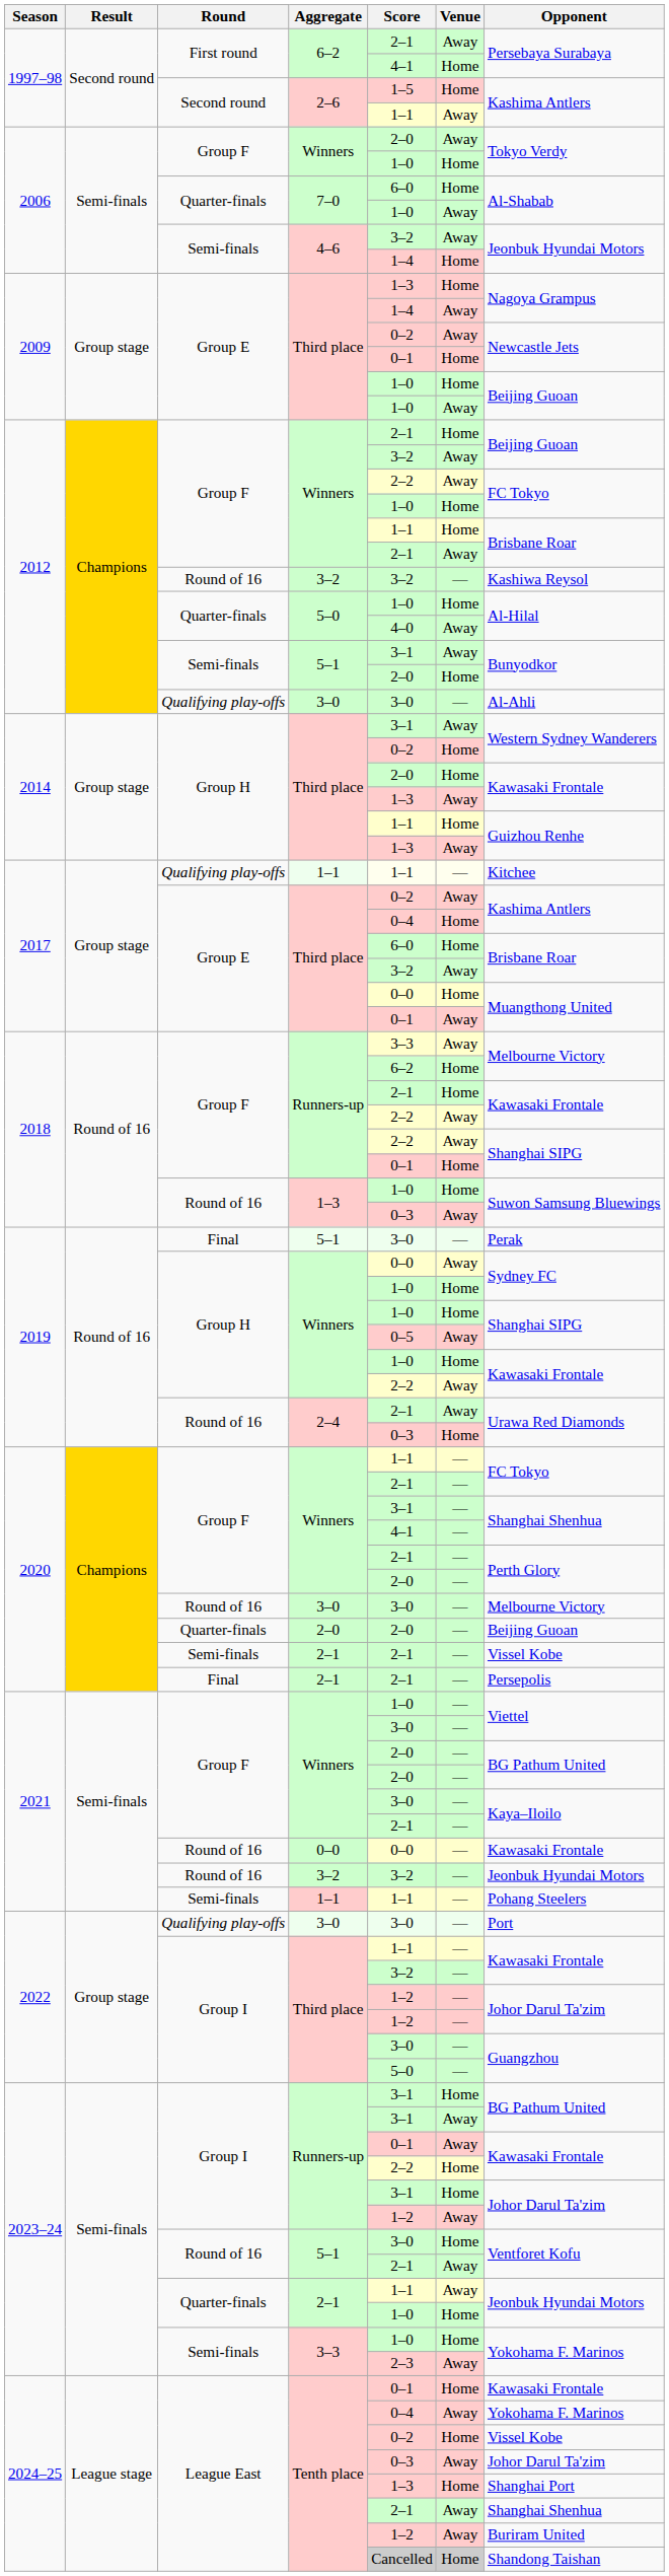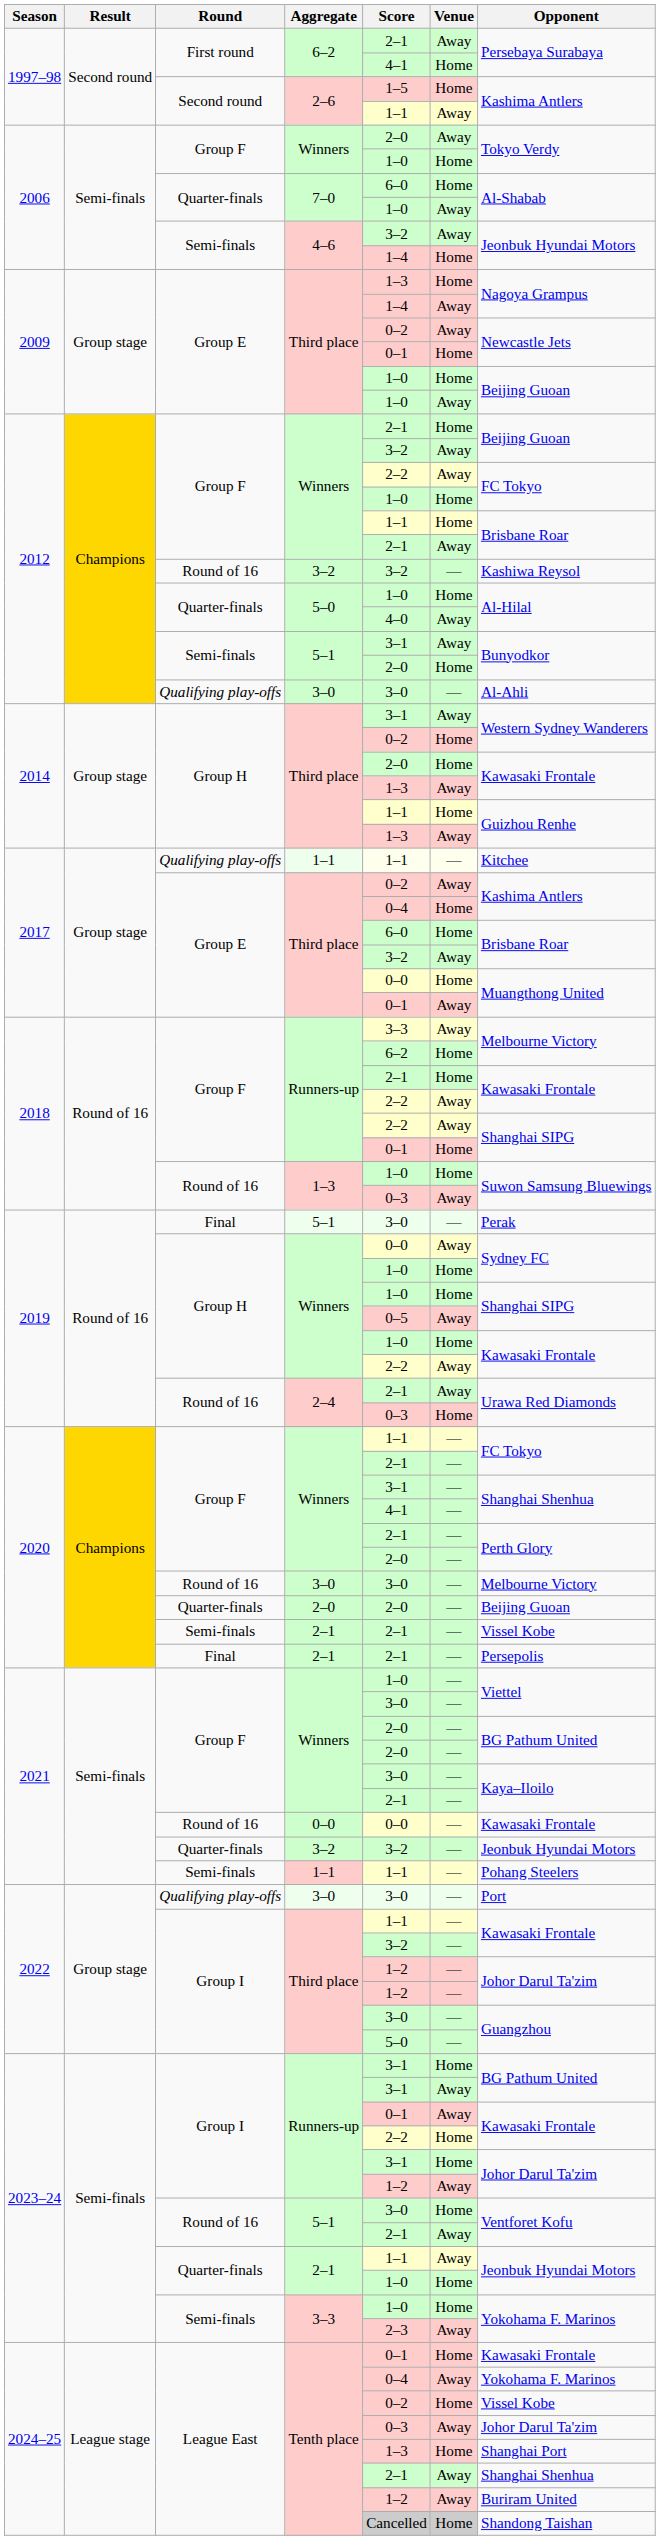 <table class="wikitable sticky-table-row1" style="text-align:center">
 <tr>
 <th>Season</th>
 <th>Result</th>
 <th>Round</th>
 <th>Aggregate</th>
 <th>Score</th>
 <th>Venue</th>
 <th>Opponent</th>
 </tr>
 <tr>
 <td rowspan="4"><a href='#'>1997–98</a></td>
 <td rowspan="4">Second round</td>
 <td rowspan="2">First round</td>
 <td rowspan="2" style="background:#cfc">6–2</td>
 <td style="background:#cfc">2–1</td>
 <td style="background:#cfc">Away</td>
 <td rowspan="2" align="left"> <a href='#'>Persebaya Surabaya</a></td>
 </tr>
 <tr>
 <td style="background:#cfc">4–1</td>
 <td style="background:#cfc">Home</td>
 </tr>
 <tr>
 <td rowspan="2">Second round</td>
 <td rowspan="2" style="background:#fcc">2–6</td>
 <td style="background:#fcc">1–5</td>
 <td style="background:#fcc">Home</td>
 <td rowspan="2" align="left"> <a href='#'>Kashima Antlers</a></td>
 </tr>
 <tr>
 <td style="background:#ffc">1–1</td>
 <td style="background:#ffc">Away</td>
 </tr>
 <tr>
 <td rowspan="6"><a href='#'>2006</a></td>
 <td rowspan="6">Semi-finals</td>
 <td rowspan="2">Group F</td>
 <td rowspan="2" style="background:#cfc">Winners</td>
 <td style="background:#cfc">2–0</td>
 <td style="background:#cfc">Away</td>
 <td rowspan="2" align="left"> <a href='#'>Tokyo Verdy</a></td>
 </tr>
 <tr>
 <td style="background:#cfc">1–0</td>
 <td style="background:#cfc">Home</td>
 </tr>
 <tr>
 <td rowspan="2">Quarter-finals</td>
 <td rowspan="2" style="background:#cfc">7–0</td>
 <td style="background:#cfc">6–0</td>
 <td style="background:#cfc">Home</td>
 <td rowspan="2" align="left"> <a href='#'>Al-Shabab</a></td>
 </tr>
 <tr>
 <td style="background:#cfc">1–0</td>
 <td style="background:#cfc">Away</td>
 </tr>
 <tr>
 <td rowspan="2">Semi-finals</td>
 <td rowspan="2" style="background:#fcc">4–6</td>
 <td style="background:#cfc">3–2</td>
 <td style="background:#cfc">Away</td>
 <td rowspan="2" align="left"> <a href='#'>Jeonbuk Hyundai Motors</a></td>
 </tr>
 <tr>
 <td style="background:#fcc">1–4</td>
 <td style="background:#fcc">Home</td>
 </tr>
 <tr>
 <td rowspan="6"><a href='#'>2009</a></td>
 <td rowspan="6">Group stage</td>
 <td rowspan="6">Group E</td>
 <td rowspan="6" style="background:#fcc">Third place</td>
 <td style="background:#fcc">1–3</td>
 <td style="background:#fcc">Home</td>
 <td rowspan="2" align="left"> <a href='#'>Nagoya Grampus</a></td>
 </tr>
 <tr>
 <td style="background:#fcc">1–4</td>
 <td style="background:#fcc">Away</td>
 </tr>
 <tr>
 <td style="background:#fcc">0–2</td>
 <td style="background:#fcc">Away</td>
 <td rowspan="2" align="left"> <a href='#'>Newcastle Jets</a></td>
 </tr>
 <tr>
 <td style="background:#fcc">0–1</td>
 <td style="background:#fcc">Home</td>
 </tr>
 <tr>
 <td style="background:#cfc">1–0</td>
 <td style="background:#cfc">Home</td>
 <td rowspan="2" align="left"> <a href='#'>Beijing Guoan</a></td>
 </tr>
 <tr>
 <td style="background:#cfc">1–0</td>
 <td style="background:#cfc">Away</td>
 </tr>
 <tr>
 <td rowspan="12"><a href='#'>2012</a></td>
 <td rowspan="12" style="background:gold">Champions</td>
 <td rowspan="6">Group F</td>
 <td rowspan="6" style="background:#cfc">Winners</td>
 <td style="background:#cfc">2–1</td>
 <td style="background:#cfc">Home</td>
 <td rowspan="2" align="left"> <a href='#'>Beijing Guoan</a></td>
 </tr>
 <tr>
 <td style="background:#cfc">3–2</td>
 <td style="background:#cfc">Away</td>
 </tr>
 <tr>
 <td style="background:#ffc">2–2</td>
 <td style="background:#ffc">Away</td>
 <td rowspan="2" align="left"> <a href='#'>FC Tokyo</a></td>
 </tr>
 <tr>
 <td style="background:#cfc">1–0</td>
 <td style="background:#cfc">Home</td>
 </tr>
 <tr>
 <td style="background:#ffc">1–1</td>
 <td style="background:#ffc">Home</td>
 <td rowspan="2" align="left"> <a href='#'>Brisbane Roar</a></td>
 </tr>
 <tr>
 <td style="background:#cfc">2–1</td>
 <td style="background:#cfc">Away</td>
 </tr>
 <tr>
 <td>Round of 16</td>
 <td style="background:#cfc">3–2</td>
 <td style="background:#cfc">3–2</td>
 <td style="background:#cfc">—</td>
 <td align="left"> <a href='#'>Kashiwa Reysol</a></td>
 </tr>
 <tr>
 <td rowspan="2">Quarter-finals</td>
 <td rowspan="2" style="background:#cfc">5–0</td>
 <td style="background:#cfc">1–0</td>
 <td style="background:#cfc">Home</td>
 <td rowspan="2" align="left"> <a href='#'>Al-Hilal</a></td>
 </tr>
 <tr>
 <td style="background:#cfc">4–0</td>
 <td style="background:#cfc">Away</td>
 </tr>
 <tr>
 <td rowspan="2">Semi-finals</td>
 <td rowspan="2" style="background:#cfc">5–1</td>
 <td style="background:#cfc">3–1</td>
 <td style="background:#cfc">Away</td>
 <td rowspan="2" align="left"> <a href='#'>Bunyodkor</a></td>
 </tr>
 <tr>
 <td style="background:#cfc">2–0</td>
 <td style="background:#cfc">Home</td>
 </tr>
 <tr>
 <td><em>Qualifying play-offs</em></td>
 <td style="background:#cfc">3–0</td>
 <td style="background:#cfc">3–0</td>
 <td style="background:#cfc">—</td>
 <td align="left"> <a href='#'>Al-Ahli</a></td>
 </tr>
 <tr>
 <td rowspan="6"><a href='#'>2014</a></td>
 <td rowspan="6">Group stage</td>
 <td rowspan="6">Group H</td>
 <td rowspan="6" style="background:#fcc">Third place</td>
 <td style="background:#cfc">3–1</td>
 <td style="background:#cfc">Away</td>
 <td rowspan="2" align="left"> <a href='#'>Western Sydney Wanderers</a></td>
 </tr>
 <tr>
 <td style="background:#fcc">0–2</td>
 <td style="background:#fcc">Home</td>
 </tr>
 <tr>
 <td style="background:#cfc">2–0</td>
 <td style="background:#cfc">Home</td>
 <td rowspan="2" align="left"> <a href='#'>Kawasaki Frontale</a></td>
 </tr>
 <tr>
 <td style="background:#fcc">1–3</td>
 <td style="background:#fcc">Away</td>
 </tr>
 <tr>
 <td style="background:#ffc">1–1</td>
 <td style="background:#ffc">Home</td>
 <td rowspan="2" align="left"> <a href='#'>Guizhou Renhe</a></td>
 </tr>
 <tr>
 <td style="background:#fcc">1–3</td>
 <td style="background:#fcc">Away</td>
 </tr>
 <tr>
 <td rowspan="7"><a href='#'>2017</a></td>
 <td rowspan="7">Group stage</td>
 <td><em>Qualifying play-offs</em></td>
 <td style="background:#efe">1–1 </td>
 <td style="background:#ffe">1–1 </td>
 <td style="background:#ffe">—</td>
 <td align="left"> <a href='#'>Kitchee</a></td>
 </tr>
 <tr>
 <td rowspan="6">Group E</td>
 <td rowspan="6" style="background:#fcc">Third place</td>
 <td style="background:#fcc">0–2</td>
 <td style="background:#fcc">Away</td>
 <td rowspan="2" align="left"> <a href='#'>Kashima Antlers</a></td>
 </tr>
 <tr>
 <td style="background:#fcc">0–4</td>
 <td style="background:#fcc">Home</td>
 </tr>
 <tr>
 <td style="background:#cfc">6–0</td>
 <td style="background:#cfc">Home</td>
 <td rowspan="2" align="left"> <a href='#'>Brisbane Roar</a></td>
 </tr>
 <tr>
 <td style="background:#cfc">3–2</td>
 <td style="background:#cfc">Away</td>
 </tr>
 <tr>
 <td style="background:#ffc">0–0</td>
 <td style="background:#ffc">Home</td>
 <td rowspan="2" align="left"> <a href='#'>Muangthong United</a></td>
 </tr>
 <tr>
 <td style="background:#fcc">0–1</td>
 <td style="background:#fcc">Away</td>
 </tr>
 <tr>
 <td rowspan="8"><a href='#'>2018</a></td>
 <td rowspan="8">Round of 16</td>
 <td rowspan="6">Group F</td>
 <td rowspan="6" style="background:#cfc">Runners-up</td>
 <td style="background:#ffc">3–3</td>
 <td style="background:#ffc">Away</td>
 <td rowspan="2" align="left"> <a href='#'>Melbourne Victory</a></td>
 </tr>
 <tr>
 <td style="background:#cfc">6–2</td>
 <td style="background:#cfc">Home</td>
 </tr>
 <tr>
 <td style="background:#cfc">2–1</td>
 <td style="background:#cfc">Home</td>
 <td rowspan="2" align="left"> <a href='#'>Kawasaki Frontale</a></td>
 </tr>
 <tr>
 <td style="background:#ffc">2–2</td>
 <td style="background:#ffc">Away</td>
 </tr>
 <tr>
 <td style="background:#ffc">2–2</td>
 <td style="background:#ffc">Away</td>
 <td rowspan="2" align="left"> <a href='#'>Shanghai SIPG</a></td>
 </tr>
 <tr>
 <td style="background:#fcc">0–1</td>
 <td style="background:#fcc">Home</td>
 </tr>
 <tr>
 <td rowspan="2">Round of 16</td>
 <td rowspan="2" style="background:#fcc">1–3</td>
 <td style="background:#cfc">1–0</td>
 <td style="background:#cfc">Home</td>
 <td rowspan="2" align="left"> <a href='#'>Suwon Samsung Bluewings</a></td>
 </tr>
 <tr>
 <td style="background:#fcc">0–3</td>
 <td style="background:#fcc">Away</td>
 </tr>
 <tr>
 <td rowspan="9"><a href='#'>2019</a></td>
 <td rowspan="9">Round of 16</td>
 <td>Final</td>
 <td style="background:#efe">5–1</td>
 <td style="background:#efe">3–0</td>
 <td style="background:#efe">—</td>
 <td align="left"> <a href='#'>Perak</a></td>
 </tr>
 <tr>
 <td rowspan="6">Group H</td>
 <td rowspan="6" style="background:#cfc">Winners</td>
 <td style="background:#ffc">0–0</td>
 <td style="background:#ffc">Away</td>
 <td rowspan="2" align="left"> <a href='#'>Sydney FC</a></td>
 </tr>
 <tr>
 <td style="background:#cfc">1–0</td>
 <td style="background:#cfc">Home</td>
 </tr>
 <tr>
 <td style="background:#cfc">1–0</td>
 <td style="background:#cfc">Home</td>
 <td rowspan="2" align="left"> <a href='#'>Shanghai SIPG</a></td>
 </tr>
 <tr>
 <td style="background:#fcc">0–5</td>
 <td style="background:#fcc">Away</td>
 </tr>
 <tr>
 <td style="background:#cfc">1–0</td>
 <td style="background:#cfc">Home</td>
 <td rowspan="2" align="left"> <a href='#'>Kawasaki Frontale</a></td>
 </tr>
 <tr>
 <td style="background:#ffc">2–2</td>
 <td style="background:#ffc">Away</td>
 </tr>
 <tr>
 <td rowspan="2">Round of 16</td>
 <td rowspan="2" style="background:#fcc">2–4</td>
 <td style="background:#cfc">2–1</td>
 <td style="background:#cfc">Away</td>
 <td rowspan="2" align="left"> <a href='#'>Urawa Red Diamonds</a></td>
 </tr>
 <tr>
 <td style="background:#fcc">0–3</td>
 <td style="background:#fcc">Home</td>
 </tr>
 <tr>
 <td rowspan="10"><a href='#'>2020</a></td>
 <td rowspan="10" style="background:gold">Champions</td>
 <td rowspan="6">Group F</td>
 <td rowspan="6" style="background:#cfc">Winners</td>
 <td style="background:#ffc">1–1</td>
 <td style="background:#ffc">—</td>
 <td rowspan="2" align="left"> <a href='#'>FC Tokyo</a></td>
 </tr>
 <tr>
 <td style="background:#cfc">2–1</td>
 <td style="background:#cfc">—</td>
 </tr>
 <tr>
 <td style="background:#cfc">3–1</td>
 <td style="background:#cfc">—</td>
 <td rowspan="2" align="left"> <a href='#'>Shanghai Shenhua</a></td>
 </tr>
 <tr>
 <td style="background:#cfc">4–1</td>
 <td style="background:#cfc">—</td>
 </tr>
 <tr>
 <td style="background:#cfc">2–1</td>
 <td style="background:#cfc">—</td>
 <td rowspan="2" align="left"> <a href='#'>Perth Glory</a></td>
 </tr>
 <tr>
 <td style="background:#cfc">2–0</td>
 <td style="background:#cfc">—</td>
 </tr>
 <tr>
 <td>Round of 16</td>
 <td style="background:#cfc">3–0</td>
 <td style="background:#cfc">3–0</td>
 <td style="background:#cfc">—</td>
 <td align="left"> <a href='#'>Melbourne Victory</a></td>
 </tr>
 <tr>
 <td>Quarter-finals</td>
 <td style="background:#cfc">2–0</td>
 <td style="background:#cfc">2–0</td>
 <td style="background:#cfc">—</td>
 <td align="left"> <a href='#'>Beijing Guoan</a></td>
 </tr>
 <tr>
 <td>Semi-finals</td>
 <td style="background:#cfc">2–1</td>
 <td style="background:#cfc">2–1 </td>
 <td style="background:#cfc">—</td>
 <td align="left"> <a href='#'>Vissel Kobe</a></td>
 </tr>
 <tr>
 <td>Final</td>
 <td style="background:#cfc">2–1</td>
 <td style="background:#cfc">2–1</td>
 <td style="background:#cfc">—</td>
 <td align="left"> <a href='#'>Persepolis</a></td>
 </tr>
 <tr>
 <td rowspan="9"><a href='#'>2021</a></td>
 <td rowspan="9">Semi-finals</td>
 <td rowspan="6">Group F</td>
 <td rowspan="6" style="background:#cfc">Winners</td>
 <td style="background:#cfc">1–0</td>
 <td style="background:#cfc">—</td>
 <td rowspan="2" align="left"> <a href='#'>Viettel</a></td>
 </tr>
 <tr>
 <td style="background:#cfc">3–0</td>
 <td style="background:#cfc">—</td>
 </tr>
 <tr>
 <td style="background:#cfc">2–0</td>
 <td style="background:#cfc">—</td>
 <td rowspan="2" align="left"> <a href='#'>BG Pathum United</a></td>
 </tr>
 <tr>
 <td style="background:#cfc">2–0</td>
 <td style="background:#cfc">—</td>
 </tr>
 <tr>
 <td style="background:#cfc">3–0</td>
 <td style="background:#cfc">—</td>
 <td rowspan="2" align="left"> <a href='#'>Kaya–Iloilo</a></td>
 </tr>
 <tr>
 <td style="background:#cfc">2–1</td>
 <td style="background:#cfc">—</td>
 </tr>
 <tr>
 <td>Round of 16</td>
 <td style="background:#cfc">0–0 </td>
 <td style="background:#ffc">0–0 </td>
 <td style="background:#ffc">—</td>
 <td align="left"> <a href='#'>Kawasaki Frontale</a></td>
 </tr>
 <tr>
-<td>Round of 16</td>
+<td>Quarter-finals</td>
 <td style="background:#cfc">3–2</td>
 <td style="background:#cfc">3–2 </td>
 <td style="background:#cfc">—</td>
 <td align="left"> <a href='#'>Jeonbuk Hyundai Motors</a></td>
 </tr>
 <tr>
 <td>Semi-finals</td>
 <td style="background:#fcc">1–1 </td>
 <td style="background:#ffc">1–1 </td>
 <td style="background:#ffc">—</td>
 <td align="left"> <a href='#'>Pohang Steelers</a></td>
 </tr>
 <tr>
 <td rowspan="7"><a href='#'>2022</a></td>
 <td rowspan="7">Group stage</td>
 <td><em>Qualifying play-offs</em></td>
 <td style="background:#efe">3–0</td>
 <td style="background:#efe">3–0</td>
 <td style="background:#efe">—</td>
 <td align="left"> <a href='#'>Port</a></td>
 </tr>
 <tr>
 <td rowspan="6">Group I</td>
 <td rowspan="6" style="background:#fcc">Third place</td>
 <td style="background:#ffc">1–1</td>
 <td style="background:#ffc">—</td>
 <td rowspan="2" align="left"> <a href='#'>Kawasaki Frontale</a></td>
 </tr>
 <tr>
 <td style="background:#cfc">3–2</td>
 <td style="background:#cfc">—</td>
 </tr>
 <tr>
 <td style="background:#fcc">1–2</td>
 <td style="background:#fcc">—</td>
 <td rowspan="2" align="left"> <a href='#'>Johor Darul Ta'zim</a></td>
 </tr>
 <tr>
 <td style="background:#fcc">1–2</td>
 <td style="background:#fcc">—</td>
 </tr>
 <tr>
 <td style="background:#cfc">3–0</td>
 <td style="background:#cfc">—</td>
 <td rowspan="2" align="left"> <a href='#'>Guangzhou</a></td>
 </tr>
 <tr>
 <td style="background:#cfc">5–0</td>
 <td style="background:#cfc">—</td>
 </tr>
 <tr>
 <td rowspan="12"><a href='#'>2023–24</a></td>
 <td rowspan="12">Semi-finals</td>
 <td rowspan="6">Group I</td>
 <td rowspan="6" style="background:#cfc">Runners-up</td>
 <td style="background:#cfc">3–1</td>
 <td style="background:#cfc">Home</td>
 <td rowspan="2" align="left"> <a href='#'>BG Pathum United</a></td>
 </tr>
 <tr>
 <td style="background:#cfc">3–1</td>
 <td style="background:#cfc">Away</td>
 </tr>
 <tr>
 <td style="background:#fcc">0–1</td>
 <td style="background:#fcc">Away</td>
 <td rowspan="2" align="left"> <a href='#'>Kawasaki Frontale</a></td>
 </tr>
 <tr>
 <td style="background:#ffc">2–2</td>
 <td style="background:#ffc">Home</td>
 </tr>
 <tr>
 <td style="background:#cfc">3–1</td>
 <td style="background:#cfc">Home</td>
 <td rowspan="2" align="left"> <a href='#'>Johor Darul Ta'zim</a></td>
 </tr>
 <tr>
 <td style="background:#fcc">1–2</td>
 <td style="background:#fcc">Away</td>
 </tr>
 <tr>
 <td rowspan="2">Round of 16</td>
 <td rowspan="2" style="background:#cfc">5–1</td>
 <td style="background:#cfc">3–0</td>
 <td style="background:#cfc">Home</td>
 <td rowspan="2" align="left"> <a href='#'>Ventforet Kofu</a></td>
 </tr>
 <tr>
 <td style="background:#cfc">2–1</td>
 <td style="background:#cfc">Away</td>
 </tr>
 <tr>
 <td rowspan="2">Quarter-finals</td>
 <td rowspan="2" style="background:#cfc">2–1</td>
 <td style="background:#ffc">1–1</td>
 <td style="background:#ffc">Away</td>
 <td rowspan="2" align="left"> <a href='#'>Jeonbuk Hyundai Motors</a></td>
 </tr>
 <tr>
 <td style="background:#cfc">1–0</td>
 <td style="background:#cfc">Home</td>
 </tr>
 <tr>
 <td rowspan="2">Semi-finals</td>
 <td rowspan="2" style="background:#fcc">3–3 </td>
 <td style="background:#cfc">1–0</td>
 <td style="background:#cfc">Home</td>
 <td rowspan="2" align="left"> <a href='#'>Yokohama F. Marinos</a></td>
 </tr>
 <tr>
 <td style="background:#fcc">2–3 </td>
 <td style="background:#fcc">Away</td>
 </tr>
 <tr>
 <td rowspan="8"><a href='#'>2024–25</a></td>
 <td rowspan="8">League stage</td>
 <td rowspan="8">League East</td>
 <td rowspan="8" style="background:#fcc">Tenth place</td>
 <td style="background:#fcc">0–1</td>
 <td style="background:#fcc">Home</td>
 <td align="left"> <a href='#'>Kawasaki Frontale</a></td>
 </tr>
 <tr>
 <td style="background:#fcc">0–4</td>
 <td style="background:#fcc">Away</td>
 <td align="left"> <a href='#'>Yokohama F. Marinos</a></td>
 </tr>
 <tr>
 <td style="background:#fcc">0–2</td>
 <td style="background:#fcc">Home</td>
 <td align="left"> <a href='#'>Vissel Kobe</a></td>
 </tr>
 <tr>
 <td style="background:#fcc">0–3</td>
 <td style="background:#fcc">Away</td>
 <td align="left"> <a href='#'>Johor Darul Ta'zim</a></td>
 </tr>
 <tr>
 <td style="background:#fcc">1–3</td>
 <td style="background:#fcc">Home</td>
 <td align="left"> <a href='#'>Shanghai Port</a></td>
 </tr>
 <tr>
 <td style="background:#cfc">2–1</td>
 <td style="background:#cfc">Away</td>
 <td align="left"> <a href='#'>Shanghai Shenhua</a></td>
 </tr>
 <tr>
 <td style="background:#fcc">1–2</td>
 <td style="background:#fcc">Away</td>
 <td align="left"> <a href='#'>Buriram United</a></td>
 </tr>
 <tr>
 <td style="background:#ccc">Cancelled</td>
 <td style="background:#ccc">Home</td>
 <td align="left"> <a href='#'>Shandong Taishan</a></td>
 </tr>
 </table>
